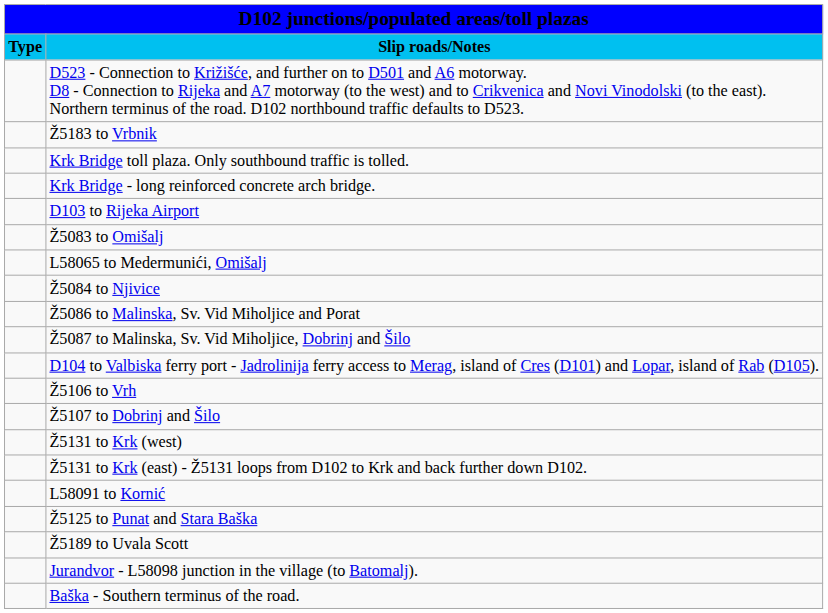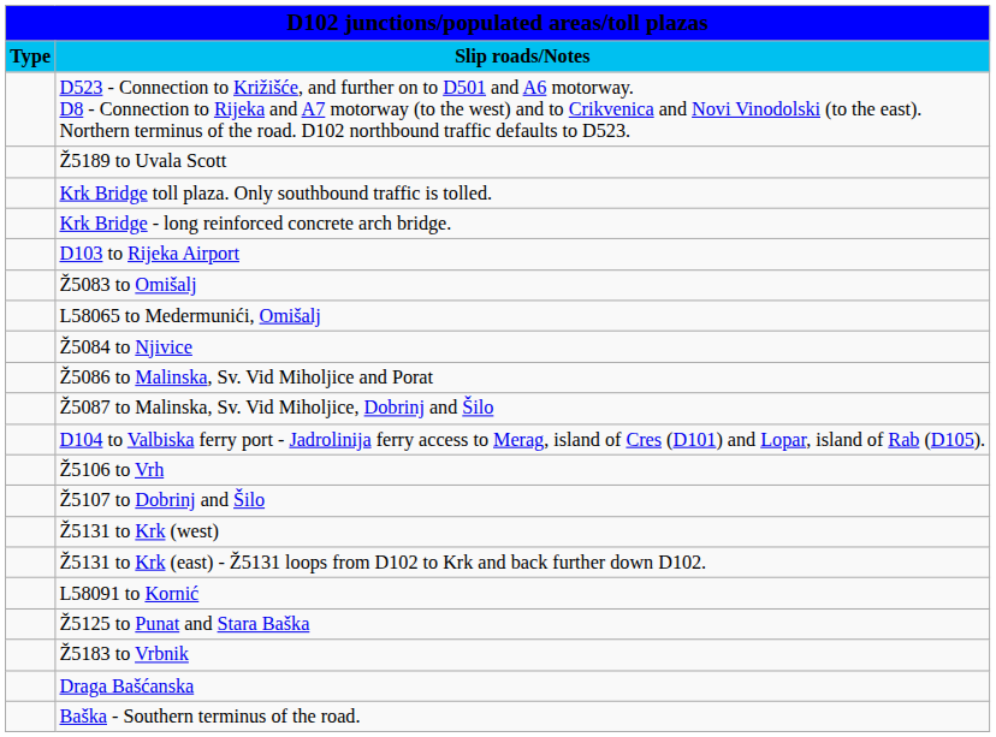 <table class="wikitable">
 <tr>
 <td colspan=2 bgcolor=blue align=center style=margin-top:15><span><big><strong>D102 junctions/populated areas/toll plazas</strong></big></span></td>
 </tr>
 <tr>
 <td align=center bgcolor=00c0f0><strong>Type</strong></td>
 <td align=center bgcolor=00c0f0><strong>Slip roads/Notes</strong></td>
 </tr>
 <tr>
 <td></td>
 <td> <a href='#'>D523</a> - Connection to <a href='#'>Križišće</a>, and further on to <a href='#'>D501</a> and <a href='#'>A6</a> motorway.<br> <a href='#'>D8</a> - Connection to <a href='#'>Rijeka</a> and <a href='#'>A7</a> motorway (to the west) and to <a href='#'>Crikvenica</a> and <a href='#'>Novi Vinodolski</a> (to the east).<br> Northern terminus of the road. D102 northbound traffic defaults to D523.</td>
 </tr>
 <tr>
 <td></td>
-<td>Ž5183 to <a href='#'>Vrbnik</a></td>
+<td>Ž5189 to Uvala Scott</td>
 </tr>
 <tr>
 <td></td>
 <td><a href='#'>Krk Bridge</a> toll plaza. Only southbound traffic is tolled.</td>
 </tr>
 <tr>
 <td></td>
 <td><a href='#'>Krk Bridge</a> -  long reinforced concrete arch bridge.</td>
 </tr>
 <tr>
 <td></td>
 <td> <a href='#'>D103</a> to <a href='#'>Rijeka Airport</a></td>
 </tr>
 <tr>
 <td></td>
 <td>Ž5083 to <a href='#'>Omišalj</a></td>
 </tr>
 <tr>
 <td></td>
 <td>L58065 to Medermunići, <a href='#'>Omišalj</a></td>
 </tr>
 <tr>
 <td></td>
 <td>Ž5084 to <a href='#'>Njivice</a></td>
 </tr>
 <tr>
 <td></td>
 <td>Ž5086 to <a href='#'>Malinska</a>, Sv. Vid Miholjice and Porat</td>
 </tr>
 <tr>
 <td></td>
 <td>Ž5087 to Malinska, Sv. Vid Miholjice, <a href='#'>Dobrinj</a> and <a href='#'>Šilo</a></td>
 </tr>
 <tr>
 <td></td>
 <td> <a href='#'>D104</a> to <a href='#'>Valbiska</a> ferry port - <a href='#'>Jadrolinija</a> ferry access to <a href='#'>Merag</a>, island of <a href='#'>Cres</a> (<a href='#'>D101</a>) and <a href='#'>Lopar</a>, island of <a href='#'>Rab</a> (<a href='#'>D105</a>).</td>
 </tr>
 <tr>
 <td></td>
 <td>Ž5106 to <a href='#'>Vrh</a></td>
 </tr>
 <tr>
 <td></td>
 <td>Ž5107 to <a href='#'>Dobrinj</a> and <a href='#'>Šilo</a></td>
 </tr>
 <tr>
 <td></td>
 <td>Ž5131 to <a href='#'>Krk</a> (west)</td>
 </tr>
 <tr>
 <td></td>
 <td>Ž5131 to <a href='#'>Krk</a> (east) - Ž5131 loops from D102 to Krk and back further down D102.</td>
 </tr>
 <tr>
 <td></td>
 <td>L58091 to <a href='#'>Kornić</a></td>
 </tr>
 <tr>
 <td></td>
 <td>Ž5125 to <a href='#'>Punat</a> and <a href='#'>Stara Baška</a></td>
 </tr>
 <tr>
 <td></td>
-<td>Ž5189 to Uvala Scott</td>
+<td>Ž5183 to <a href='#'>Vrbnik</a></td>
 </tr>
 <tr>
 <td></td>
-<td><a href='#'>Jurandvor</a> - L58098 junction in the village (to <a href='#'>Batomalj</a>).</td>
+<td><a href='#'>Draga Bašćanska</a></td>
 </tr>
 <tr>
 <td></td>
 <td><a href='#'>Baška</a> - Southern terminus of the road.</td>
 </tr>
 </table>
